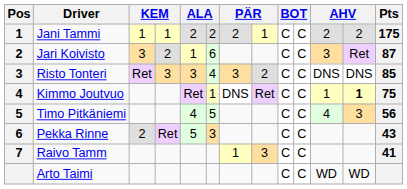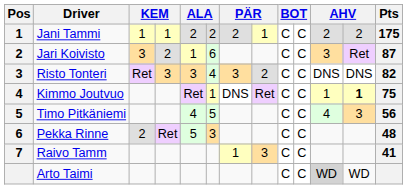 <table align="left"| class="wikitable" style="font-size: 85%; text-align: center;">
 <tr valign="top">
 <th valign=middle>Pos</th>
 <th valign=middle>Driver</th>
 <th colspan=2><a href='#'>KEM</a><br></th>
 <th colspan=2><a href='#'>ALA</a><br></th>
 <th colspan=2><a href='#'>PÄR</a><br></th>
 <th colspan=2><a href='#'>BOT</a><br></th>
 <th colspan=2><a href='#'>AHV</a><br></th>
 <th valign="middle">Pts</th>
 </tr>
 <tr>
 <th>1</th>
 <td align="left"> <a href='#'>Jani Tammi</a></td>
 <td style="background:#FFFFBF;">1</td>
 <td style="background:#FFFFBF;">1</td>
 <td style="background:#DFDFDF;">2</td>
 <td style="background:#DFDFDF;">2</td>
 <td style="background:#DFDFDF;">2</td>
 <td style="background:#FFFFBF;">1</td>
 <td style="background:#ffffff;">C</td>
 <td style="background:#ffffff;">C</td>
 <td style="background:#DFDFDF;">2</td>
 <td style="background:#DFDFDF;">2</td>
 <th>175</th>
 </tr>
 <tr>
 <th>2</th>
 <td align="left"> <a href='#'>Jari Koivisto</a></td>
 <td style="background:#FFDF9F;">3</td>
 <td style="background:#DFDFDF;">2</td>
 <td style="background:#FFFFBF;">1</td>
 <td style="background:#DFFFDF;">6</td>
 <td></td>
 <td></td>
 <td style="background:#ffffff;">C</td>
 <td style="background:#ffffff;">C</td>
 <td style="background:#FFDF9F;">3</td>
 <td style="background:#EFCFFF;">Ret</td>
 <th>87</th>
 </tr>
 <tr>
 <th>3</th>
 <td align="left"> <a href='#'>Risto Tonteri</a></td>
 <td style="background:#EFCFFF;">Ret</td>
 <td style="background:#FFDF9F;">3</td>
 <td style="background:#FFDF9F;">3</td>
 <td style="background:#DFFFDF;">4</td>
 <td style="background:#FFDF9F;">3</td>
 <td style="background:#DFDFDF;">2</td>
 <td style="background:#ffffff;">C</td>
 <td style="background:#ffffff;">C</td>
 <td style="background:#FFFFFF;">DNS</td>
 <td style="background:#FFFFFF;">DNS</td>
-<th>85</th>
+<th>82</th>
 </tr>
 <tr>
 <th>4</th>
 <td align="left"> <a href='#'>Kimmo Joutvuo</a></td>
 <td></td>
 <td></td>
 <td style="background:#EFCFFF;">Ret</td>
 <td style="background:#FFFFBF;">1</td>
 <td style="background:#FFFFFF;">DNS</td>
 <td style="background:#EFCFFF;">Ret</td>
 <td style="background:#ffffff;">C</td>
 <td style="background:#ffffff;">C</td>
 <td style="background:#FFFFBF;">1</td>
 <td style="background:#FFFFBF;"><strong>1</strong></td>
 <th>75</th>
 </tr>
 <tr>
 <th>5</th>
 <td align="left"> <a href='#'>Timo Pitkäniemi</a></td>
 <td></td>
 <td></td>
 <td style="background:#DFFFDF;">4</td>
 <td style="background:#DFFFDF;">5</td>
 <td></td>
 <td></td>
 <td style="background:#ffffff;">C</td>
 <td style="background:#ffffff;">C</td>
 <td style="background:#DFFFDF;">4</td>
 <td style="background:#FFDF9F;">3</td>
 <th>56</th>
 </tr>
 <tr>
 <th>6</th>
 <td align="left"> <a href='#'>Pekka Rinne</a></td>
 <td style="background:#DFDFDF;">2</td>
 <td style="background:#EFCFFF;">Ret</td>
 <td style="background:#DFFFDF;">5</td>
 <td style="background:#FFDF9F;">3</td>
 <td></td>
 <td></td>
 <td style="background:#ffffff;">C</td>
 <td style="background:#ffffff;">C</td>
 <td></td>
 <td></td>
-<th>43</th>
+<th>48</th>
 </tr>
 <tr>
 <th>7</th>
 <td align="left"> <a href='#'>Raivo Tamm</a></td>
 <td></td>
 <td></td>
 <td></td>
 <td></td>
 <td style="background:#FFFFBF;">1</td>
 <td style="background:#FFDF9F;">3</td>
 <td style="background:#ffffff;">C</td>
 <td style="background:#ffffff;">C</td>
 <td></td>
 <td></td>
 <th>41</th>
 </tr>
 <tr>
 <th></th>
 <td align="left"> <a href='#'>Arto Taimi</a></td>
 <td></td>
 <td></td>
 <td></td>
 <td></td>
 <td></td>
 <td></td>
 <td style="background:#ffffff;">C</td>
 <td style="background:#ffffff;">C</td>
-<td>WD</td>
+<td style="background: lightgrey;">WD</td>
 <td>WD</td>
 <th></th>
 </tr>
 </table>
